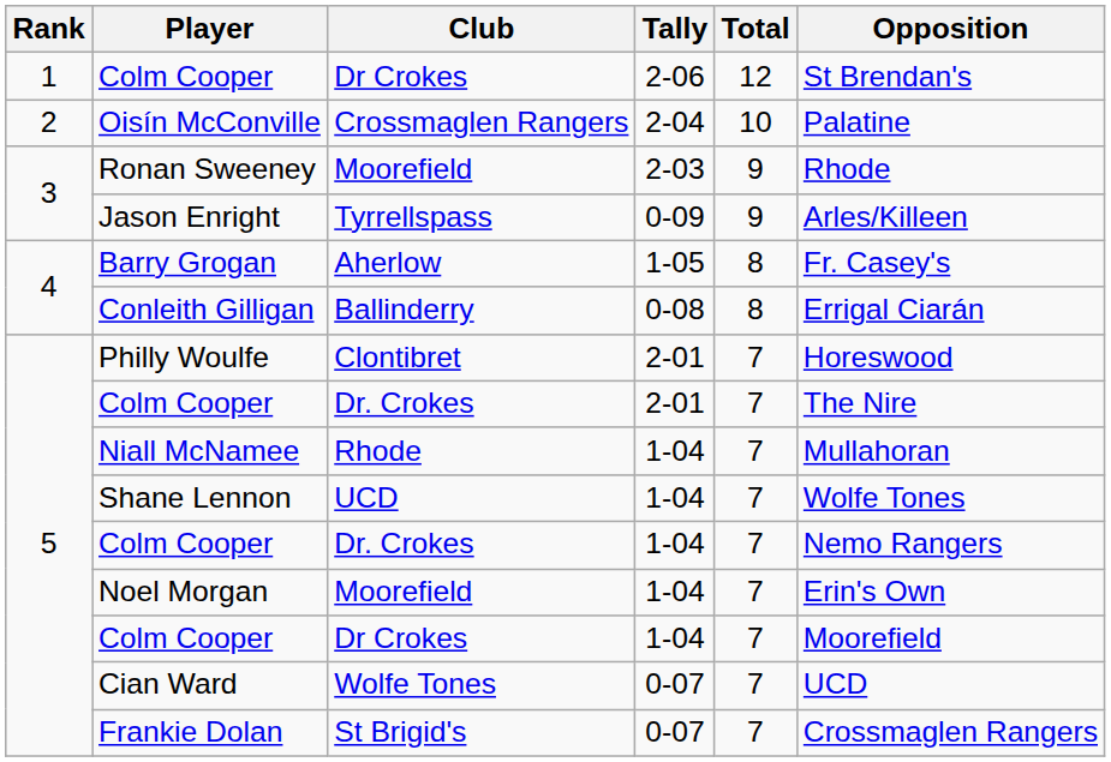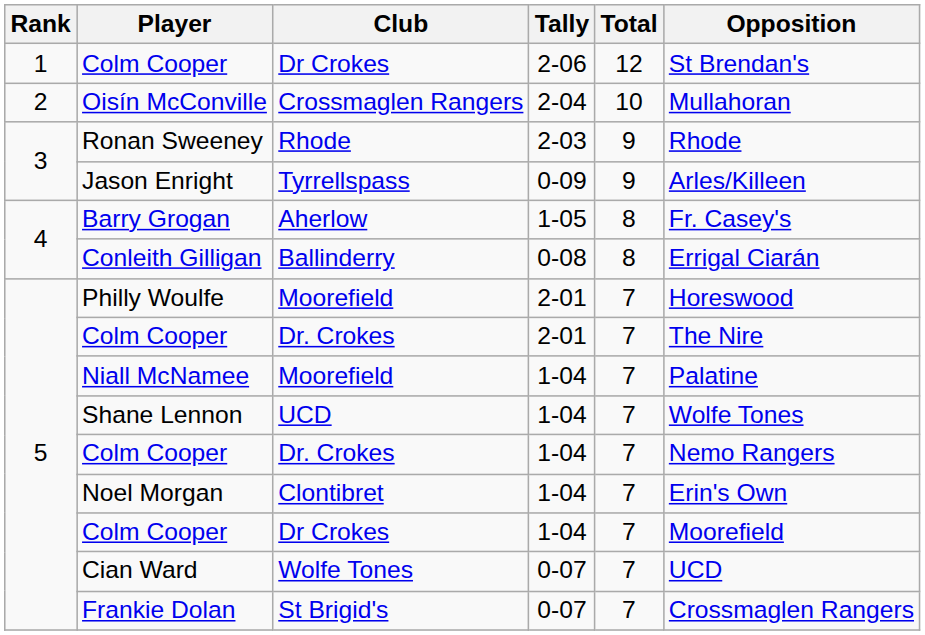 <table class="wikitable">
 <tr>
 <th>Rank</th>
 <th>Player</th>
 <th>Club</th>
 <th>Tally</th>
 <th>Total</th>
 <th>Opposition</th>
 </tr>
 <tr>
 <td rowspan="1" style="text-align:center;">1</td>
 <td><a href='#'>Colm Cooper</a></td>
 <td><a href='#'>Dr Crokes</a></td>
 <td align=center>2-06</td>
 <td align=center>12</td>
 <td><a href='#'>St Brendan's</a></td>
 </tr>
 <tr>
 <td rowspan="1" style="text-align:center;">2</td>
 <td><a href='#'>Oisín McConville</a></td>
 <td><a href='#'>Crossmaglen Rangers</a></td>
 <td align=center>2-04</td>
 <td align=center>10</td>
-<td><a href='#'>Palatine</a></td>
+<td><a href='#'>Mullahoran</a></td>
 </tr>
 <tr>
 <td rowspan="2" style="text-align:center;">3</td>
 <td>Ronan Sweeney</td>
-<td><a href='#'>Moorefield</a></td>
+<td><a href='#'>Rhode</a></td>
 <td align=center>2-03</td>
 <td align=center>9</td>
 <td><a href='#'>Rhode</a></td>
 </tr>
 <tr>
 <td>Jason Enright</td>
 <td><a href='#'>Tyrrellspass</a></td>
 <td align=center>0-09</td>
 <td align=center>9</td>
 <td><a href='#'>Arles/Killeen</a></td>
 </tr>
 <tr>
 <td rowspan="2" style="text-align:center;">4</td>
 <td><a href='#'>Barry Grogan</a></td>
 <td><a href='#'>Aherlow</a></td>
 <td align=center>1-05</td>
 <td align=center>8</td>
 <td><a href='#'>Fr. Casey's</a></td>
 </tr>
 <tr>
 <td><a href='#'>Conleith Gilligan</a></td>
 <td><a href='#'>Ballinderry</a></td>
 <td align=center>0-08</td>
 <td align=center>8</td>
 <td><a href='#'>Errigal Ciarán</a></td>
 </tr>
 <tr>
 <td rowspan="9" style="text-align:center;">5</td>
 <td>Philly Woulfe</td>
-<td><a href='#'>Clontibret</a></td>
+<td><a href='#'>Moorefield</a></td>
 <td align=center>2-01</td>
 <td align=center>7</td>
 <td><a href='#'>Horeswood</a></td>
 </tr>
 <tr>
 <td><a href='#'>Colm Cooper</a></td>
 <td><a href='#'>Dr. Crokes</a></td>
 <td align=center>2-01</td>
 <td align=center>7</td>
 <td><a href='#'>The Nire</a></td>
 </tr>
 <tr>
 <td><a href='#'>Niall McNamee</a></td>
-<td><a href='#'>Rhode</a></td>
+<td><a href='#'>Moorefield</a></td>
 <td align=center>1-04</td>
 <td align=center>7</td>
-<td><a href='#'>Mullahoran</a></td>
+<td><a href='#'>Palatine</a></td>
 </tr>
 <tr>
 <td>Shane Lennon</td>
 <td><a href='#'>UCD</a></td>
 <td align=center>1-04</td>
 <td align=center>7</td>
 <td><a href='#'>Wolfe Tones</a></td>
 </tr>
 <tr>
 <td><a href='#'>Colm Cooper</a></td>
 <td><a href='#'>Dr. Crokes</a></td>
 <td align=center>1-04</td>
 <td align=center>7</td>
 <td><a href='#'>Nemo Rangers</a></td>
 </tr>
 <tr>
 <td>Noel Morgan</td>
-<td><a href='#'>Moorefield</a></td>
+<td><a href='#'>Clontibret</a></td>
 <td align=center>1-04</td>
 <td align=center>7</td>
 <td><a href='#'>Erin's Own</a></td>
 </tr>
 <tr>
 <td><a href='#'>Colm Cooper</a></td>
 <td><a href='#'>Dr Crokes</a></td>
 <td align=center>1-04</td>
 <td align=center>7</td>
 <td><a href='#'>Moorefield</a></td>
 </tr>
 <tr>
 <td>Cian Ward</td>
 <td><a href='#'>Wolfe Tones</a></td>
 <td align=center>0-07</td>
 <td align=center>7</td>
 <td><a href='#'>UCD</a></td>
 </tr>
 <tr>
 <td><a href='#'>Frankie Dolan</a></td>
 <td><a href='#'>St Brigid's</a></td>
 <td align=center>0-07</td>
 <td align=center>7</td>
 <td><a href='#'>Crossmaglen Rangers</a></td>
 </tr>
 </table>
